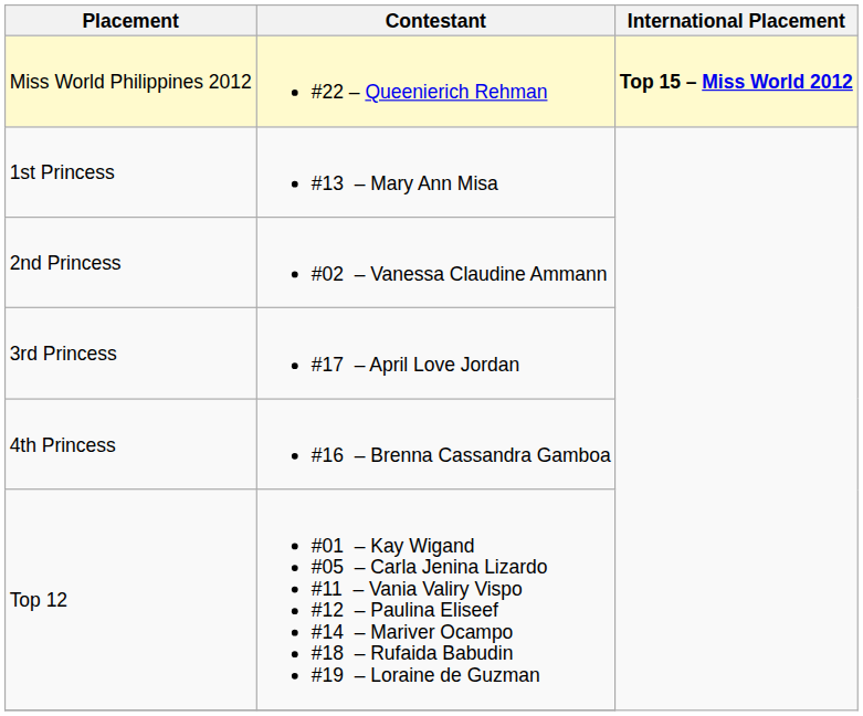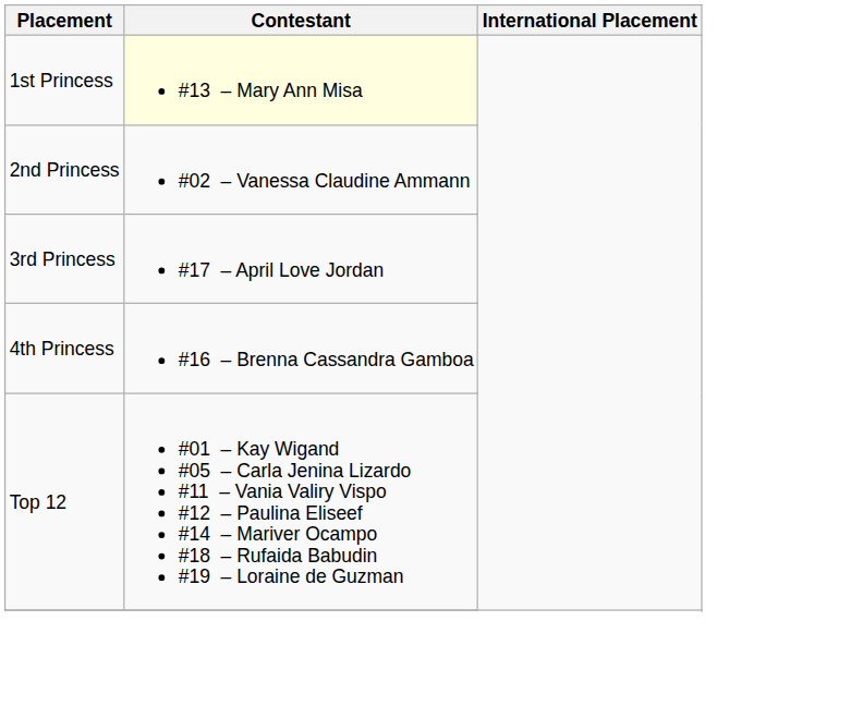 <table class="wikitable sortable" style="font-size:95%;">
 <tr>
 <th>Placement</th>
 <th>Contestant</th>
 <th>International Placement</th>
 </tr>
 <tr>
-<td style="background:#FFFACD;">Miss World Philippines 2012</td>
-<td style="background:#FFFACD;"><br><ul><li>#22 – <a href='#'>Queenierich Rehman</a></li></ul></td>
-<th style="background:#FFFACD; text-align:center;">Top 15 – <a href='#'>Miss World 2012</a></th>
-</tr>
-<tr>
 <td>1st Princess</td>
-<td><br><ul><li>#13  – Mary Ann Misa</li></ul></td>
+<td style="background: lightyellow;"><br><ul><li>#13  – Mary Ann Misa</li></ul></td>
 </tr>
 <tr>
 <td>2nd Princess</td>
 <td><br><ul><li>#02  – Vanessa Claudine Ammann</li></ul></td>
 </tr>
 <tr>
 <td>3rd Princess</td>
 <td><br><ul><li>#17  – April Love Jordan</li></ul></td>
 </tr>
 <tr>
 <td>4th Princess</td>
 <td><br><ul><li>#16  – Brenna Cassandra Gamboa</li></ul></td>
 </tr>
 <tr>
 <td>Top 12</td>
 <td><br><ul><li>#01  – Kay Wigand</li><li>#05  – Carla Jenina Lizardo</li><li>#11  – Vania Valiry Vispo</li><li>#12  – Paulina Eliseef</li><li>#14  – Mariver Ocampo</li><li>#18  – Rufaida Babudin</li><li>#19  – Loraine de Guzman</li></ul></td>
 </tr>
 <tr>
 </tr>
 </table>
